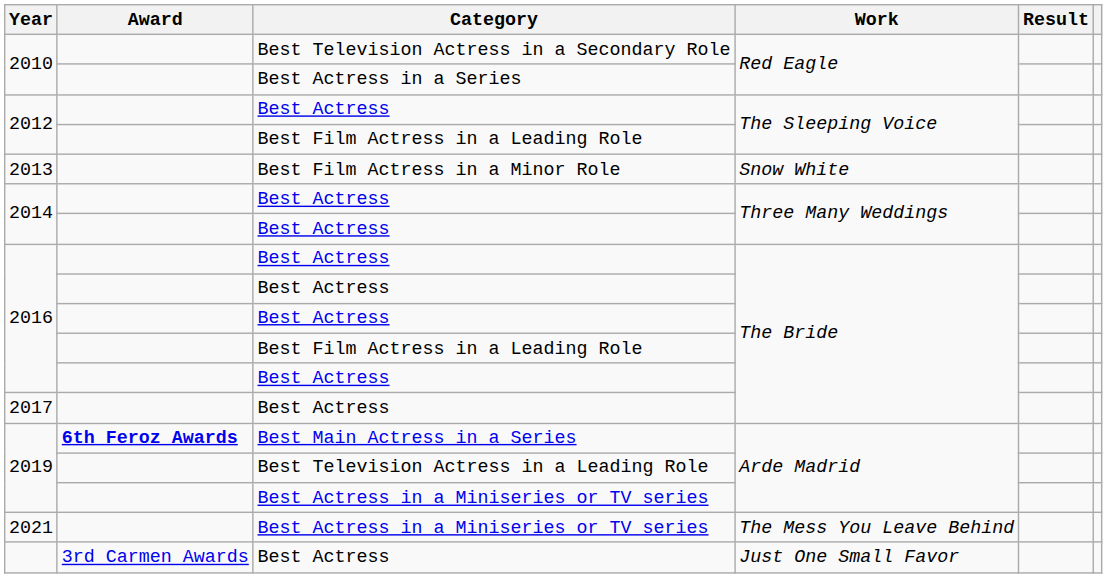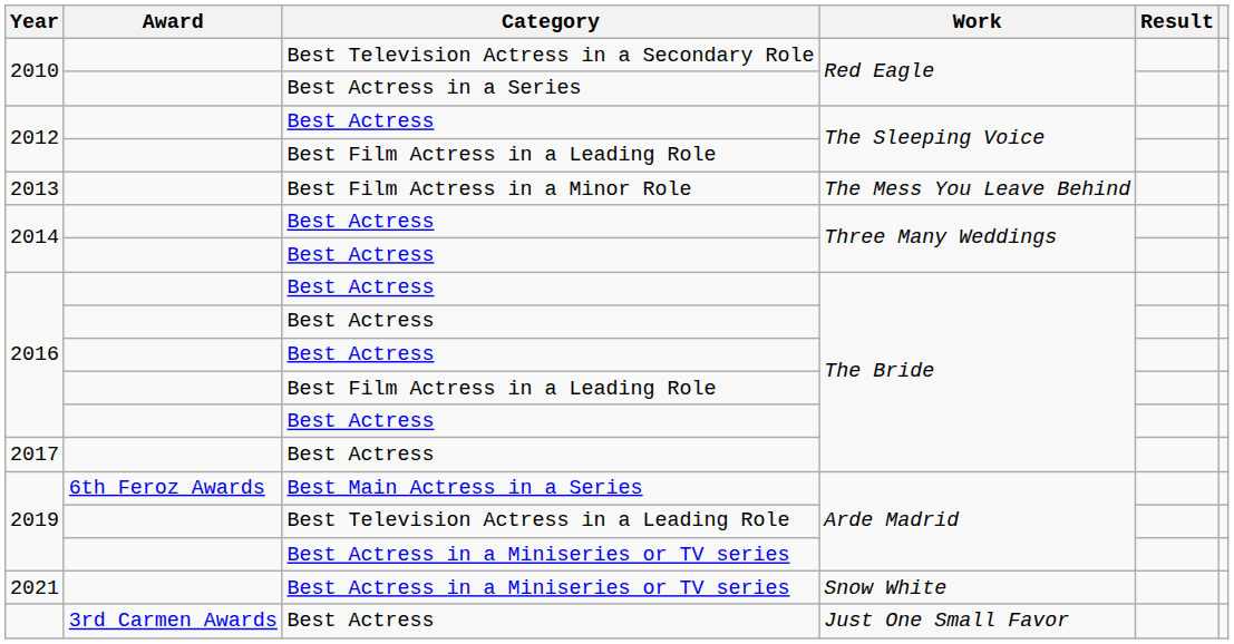 <table class="wikitable sortable plainrowheaders">
 <tr>
 <th>Year</th>
 <th>Award</th>
 <th>Category</th>
 <th>Work</th>
 <th>Result</th>
 <th scope="col" class="unsortable"></th>
 </tr>
 <tr>
 <td rowspan = "2" align = "center">2010</td>
 <td></td>
 <td>Best Television Actress in a Secondary Role</td>
 <td rowspan = "2"><em>Red Eagle</em></td>
 <td></td>
 <td align = "center"></td>
 </tr>
 <tr>
 <td></td>
 <td>Best Actress in a Series</td>
 <td></td>
 <td align = "center"></td>
 </tr>
 <tr>
 <td rowspan = "2" align = "center">2012</td>
 <td></td>
 <td><a href='#'>Best Actress</a></td>
 <td rowspan = "2"><em>The Sleeping Voice</em></td>
 <td></td>
 <td align = "center"></td>
 </tr>
 <tr>
 <td></td>
 <td>Best Film Actress in a Leading Role</td>
 <td></td>
 <td align = "center"></td>
 </tr>
 <tr>
 <td align = "center">2013</td>
 <td></td>
 <td>Best Film Actress in a Minor Role</td>
-<td><em>Snow White</em></td>
+<td><em>The Mess You Leave Behind</em></td>
 <td></td>
 <td align = "center"></td>
 </tr>
 <tr>
 <td rowspan = "2" align = "center">2014</td>
 <td></td>
 <td><a href='#'>Best Actress</a></td>
 <td rowspan = "2"><em>Three Many Weddings</em></td>
 <td></td>
 <td align = "center"></td>
 </tr>
 <tr>
 <td></td>
 <td><a href='#'>Best Actress</a></td>
 <td></td>
 <td align = "center"></td>
 </tr>
 <tr>
 <td rowspan = "5" align = "center">2016</td>
 <td></td>
 <td><a href='#'>Best Actress</a></td>
 <td rowspan = "6"><em>The Bride</em></td>
 <td></td>
 <td align = "center"></td>
 </tr>
 <tr>
 <td></td>
 <td>Best Actress</td>
 <td></td>
 <td align = "center"></td>
 </tr>
 <tr>
 <td></td>
 <td><a href='#'>Best Actress</a></td>
 <td></td>
 <td align = "center"></td>
 </tr>
 <tr>
 <td></td>
 <td>Best Film Actress in a Leading Role</td>
 <td></td>
 <td align = "center"></td>
 </tr>
 <tr>
 <td></td>
 <td><a href='#'>Best Actress</a></td>
 <td></td>
 <td align = "center"></td>
 </tr>
 <tr>
 <td align = "center">2017</td>
 <td></td>
 <td>Best Actress</td>
 <td></td>
 <td align = "center"></td>
 </tr>
 <tr>
 <td rowspan = "3" align = "center">2019</td>
-<td><strong><a href='#'>6th Feroz Awards</a></strong></td>
+<td><a href='#'>6th Feroz Awards</a></td>
 <td><a href='#'>Best Main Actress in a Series</a></td>
 <td rowspan = "3"><em>Arde Madrid</em></td>
 <td></td>
 <td align = "center"></td>
 </tr>
 <tr>
 <td></td>
 <td>Best Television Actress in a Leading Role</td>
 <td></td>
 <td align = "center"></td>
 </tr>
 <tr>
 <td></td>
 <td><a href='#'>Best Actress in a Miniseries or TV series</a></td>
 <td></td>
 <td align = "center"></td>
 </tr>
 <tr>
 <td align = "center">2021</td>
 <td></td>
 <td><a href='#'>Best Actress in a Miniseries or TV series</a></td>
-<td><em>The Mess You Leave Behind</em></td>
+<td><em>Snow White</em></td>
 <td></td>
 <td align = "center"></td>
 </tr>
 <tr>
 <td></td>
 <td><a href='#'>3rd Carmen Awards</a></td>
 <td>Best Actress</td>
 <td><em>Just One Small Favor</em></td>
 <td></td>
 <td></td>
 </tr>
 </table>
